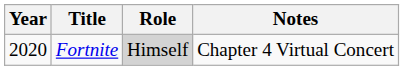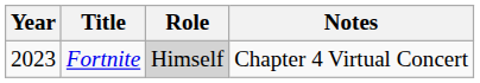 <table class="wikitable sortable">
 <tr>
 <th>Year</th>
 <th>Title</th>
 <th>Role</th>
 <th>Notes</th>
 </tr>
 <tr>
-<td>2020</td>
+<td>2023</td>
 <td><em><a href='#'>Fortnite</a></em></td>
 <td style="background: lightgrey;">Himself</td>
 <td>Chapter 4 Virtual Concert</td>
 </tr>
 </table>
